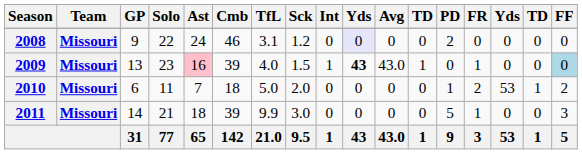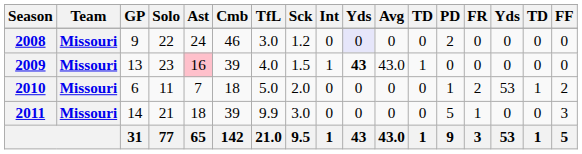 <table class="wikitable" style="text-align:center;">
 <tr>
 </tr>
 <tr>
 <th>Season</th>
 <th>Team</th>
 <th>GP</th>
 <th>Solo</th>
 <th>Ast</th>
 <th>Cmb</th>
 <th>TfL</th>
 <th>Sck</th>
 <th>Int</th>
 <th>Yds</th>
 <th>Avg</th>
 <th>TD</th>
 <th>PD</th>
 <th>FR</th>
 <th>Yds</th>
 <th>TD</th>
 <th>FF</th>
 </tr>
 <tr>
 </tr>
 <tr>
 <th><a href='#'>2008</a></th>
 <th><a href='#'>Missouri</a></th>
 <td>9</td>
 <td>22</td>
 <td>24</td>
 <td>46</td>
-<td>3.1</td>
+<td>3.0</td>
 <td>1.2</td>
 <td>0</td>
 <td style="background: lavender;">0</td>
 <td>0</td>
 <td>0</td>
 <td>2</td>
 <td>0</td>
 <td>0</td>
 <td>0</td>
 <td>0</td>
 </tr>
 <tr>
 <th><a href='#'>2009</a></th>
 <th><a href='#'>Missouri</a></th>
 <td>13</td>
 <td>23</td>
 <td style="background: pink;">16</td>
 <td>39</td>
 <td>4.0</td>
 <td>1.5</td>
 <td>1</td>
 <td><strong>43</strong></td>
 <td>43.0</td>
 <td>1</td>
 <td>0</td>
-<td>1</td>
 <td>0</td>
 <td>0</td>
-<td style="background: lightblue;">0</td>
+<td>0</td>
+<td>0</td>
 </tr>
 <tr>
 <th><a href='#'>2010</a></th>
 <th><a href='#'>Missouri</a></th>
 <td>6</td>
 <td>11</td>
 <td>7</td>
 <td>18</td>
 <td>5.0</td>
 <td>2.0</td>
 <td>0</td>
 <td>0</td>
 <td>0</td>
 <td>0</td>
 <td>1</td>
 <td>2</td>
 <td>53</td>
 <td>1</td>
 <td>2</td>
 </tr>
 <tr>
 <th><a href='#'>2011</a></th>
 <th><a href='#'>Missouri</a></th>
 <td>14</td>
 <td>21</td>
 <td>18</td>
 <td>39</td>
 <td>9.9</td>
 <td>3.0</td>
 <td>0</td>
 <td>0</td>
 <td>0</td>
 <td>0</td>
 <td>5</td>
 <td>1</td>
 <td>0</td>
 <td>0</td>
 <td>3</td>
 </tr>
 <tr>
 <th colspan="2"></th>
 <th>31</th>
 <th>77</th>
 <th>65</th>
 <th>142</th>
 <th>21.0</th>
 <th>9.5</th>
 <th>1</th>
 <th>43</th>
 <th>43.0</th>
 <th>1</th>
 <th>9</th>
 <th>3</th>
 <th>53</th>
 <th>1</th>
 <th>5</th>
 </tr>
 </table>
